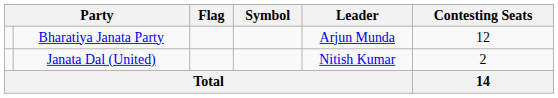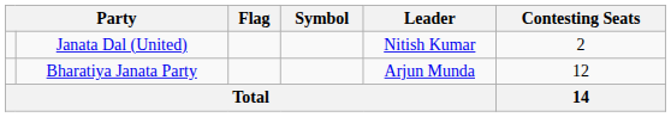 <table class="wikitable " width="50%" style="text-align:center">
 <tr>
 <th colspan="2">Party</th>
 <th>Flag</th>
 <th>Symbol</th>
 <th>Leader</th>
 <th>Contesting Seats</th>
 </tr>
 <tr>
 <td></td>
+<td><a href='#'>Janata Dal (United)</a></td>
+<td></td>
+<td></td>
+<td><a href='#'>Nitish Kumar</a></td>
+<td>2</td>
+</tr>
+<tr>
+<td></td>
 <td><a href='#'>Bharatiya Janata Party</a></td>
 <td></td>
 <td></td>
 <td><a href='#'>Arjun Munda</a></td>
 <td>12</td>
 </tr>
 <tr>
-<td></td>
-<td><a href='#'>Janata Dal (United)</a></td>
-<td></td>
-<td></td>
-<td><a href='#'>Nitish Kumar</a></td>
-<td>2</td>
-</tr>
-<tr>
 <th colspan=5>Total</th>
 <th>14</th>
 </tr>
 </table>
